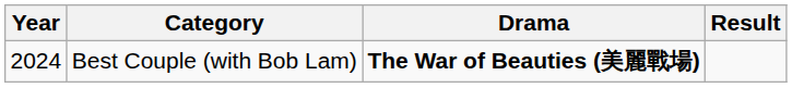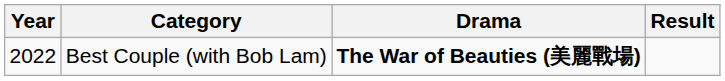 <table class="wikitable sortable">
 <tr>
 <th>Year</th>
 <th>Category</th>
 <th>Drama</th>
 <th>Result</th>
 </tr>
 <tr>
-<td>2024</td>
+<td>2022</td>
 <td>Best Couple (with Bob Lam)</td>
 <td><strong>The War of Beauties (美麗戰場)</strong></td>
 <td></td>
 </tr>
 </table>
